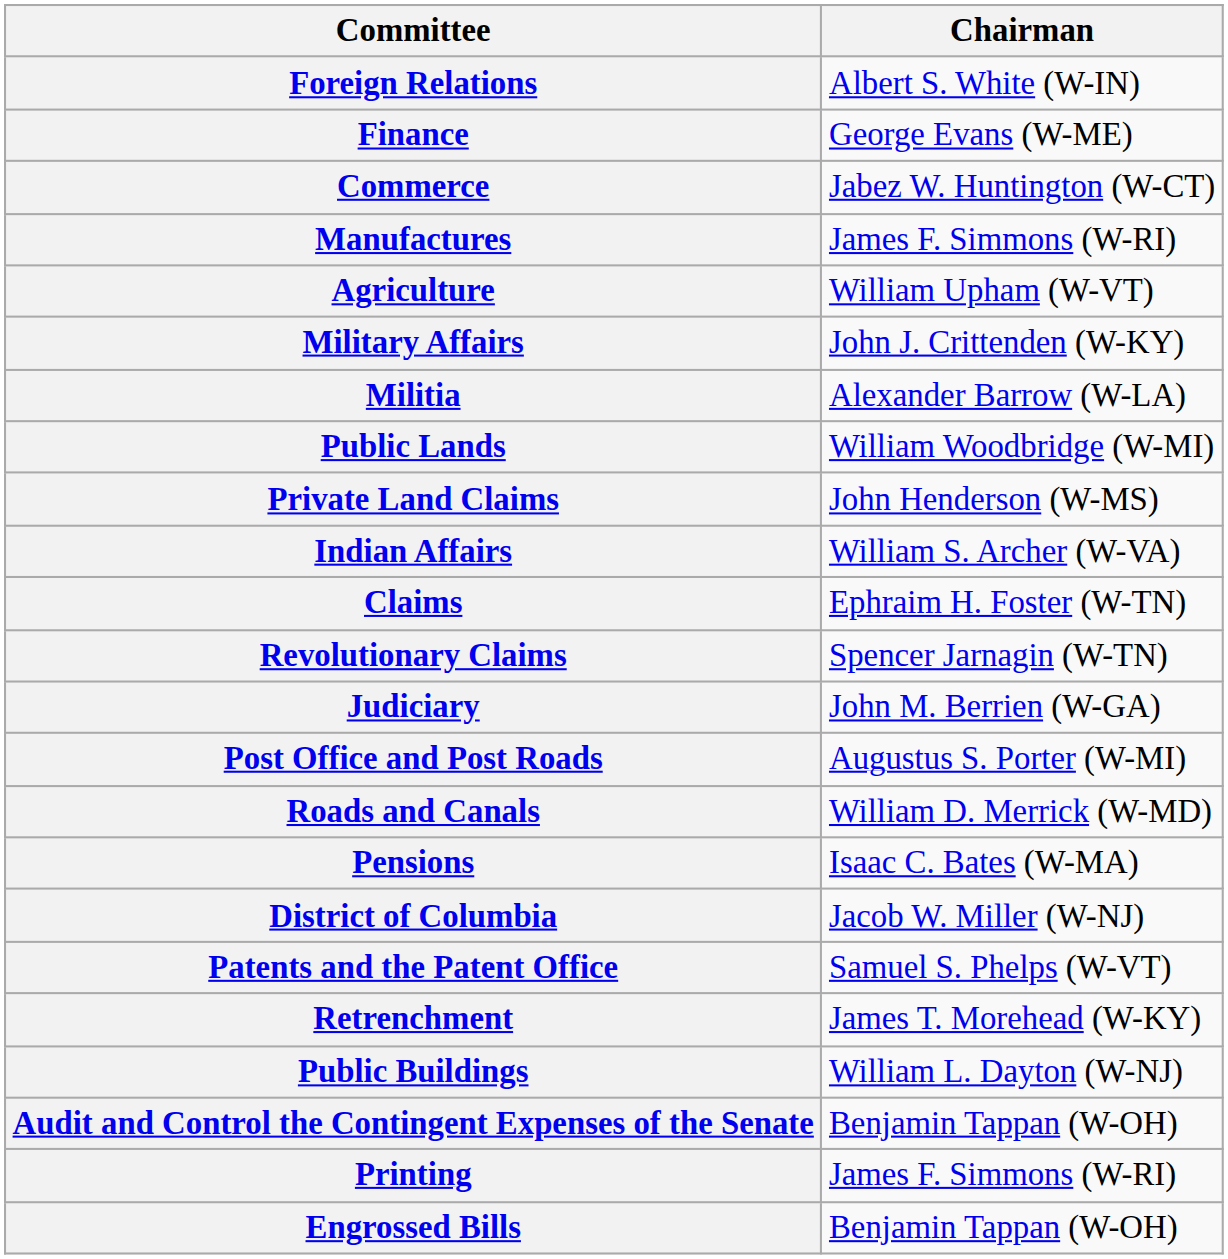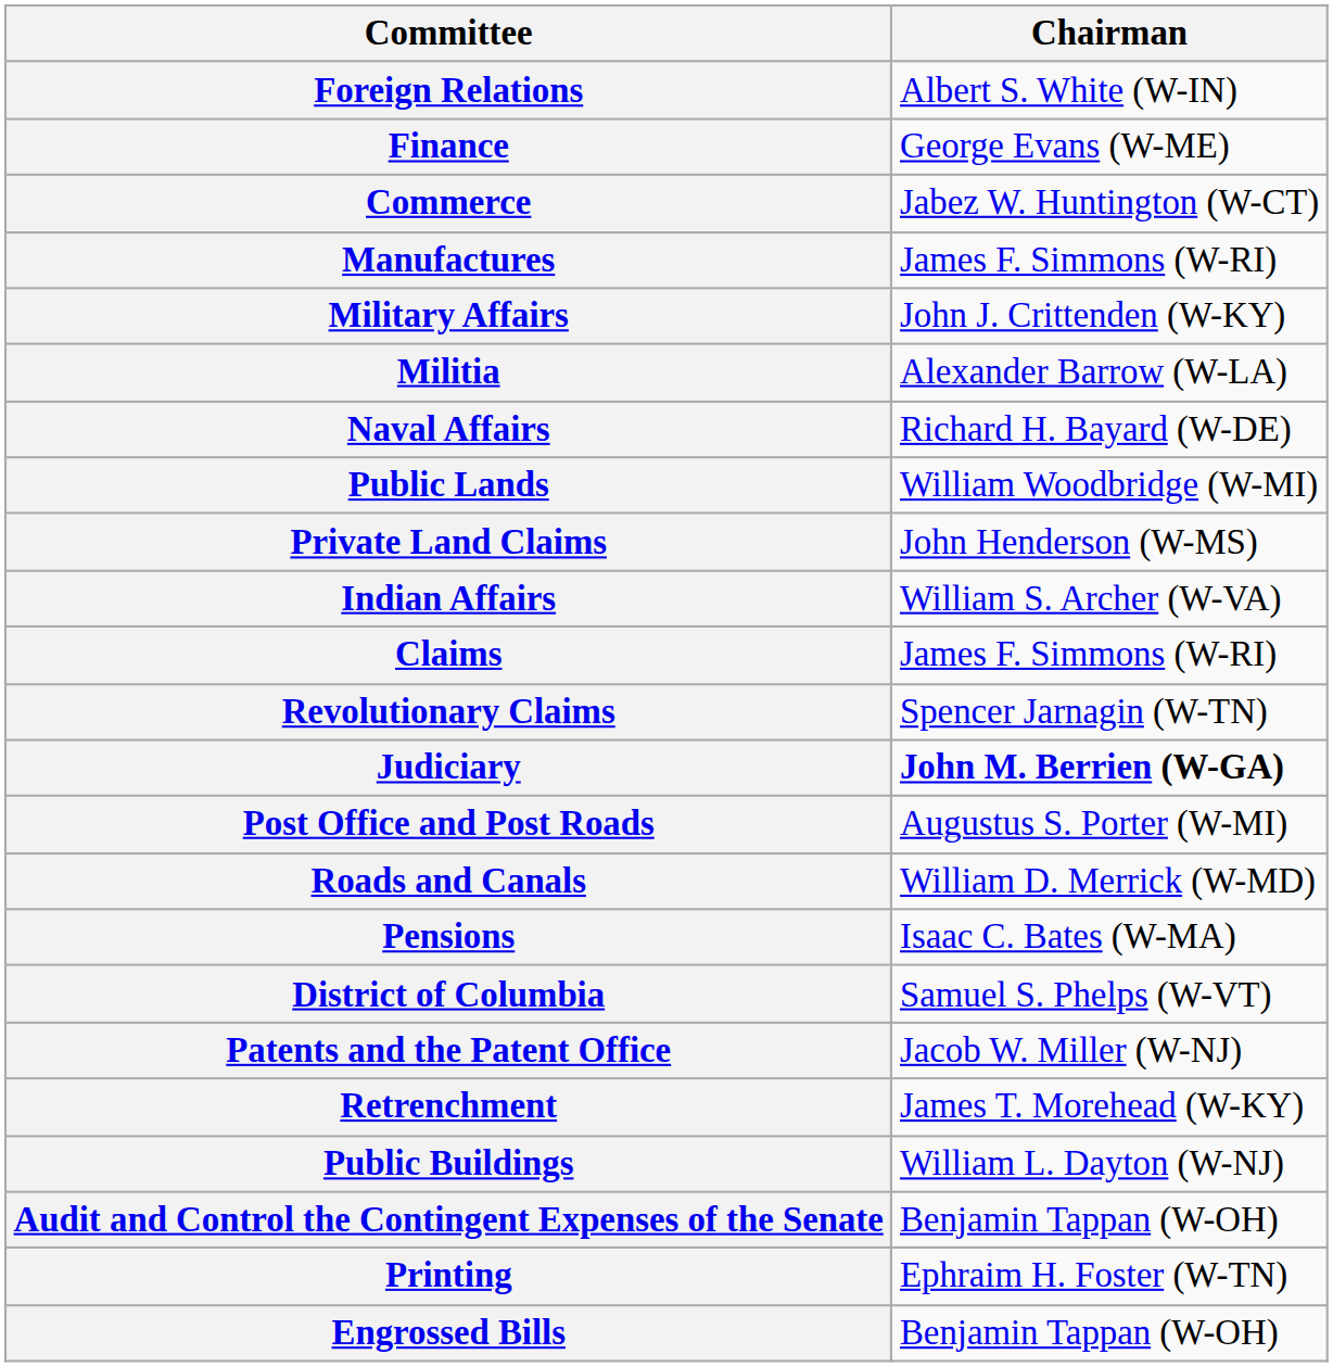 <table class="wikitable sortable plainrowheaders">
 <tr>
 <th>Committee</th>
 <th>Chairman</th>
 </tr>
 <tr>
 <th><a href='#'>Foreign Relations</a></th>
 <td><a href='#'>Albert S. White</a> (W-IN)</td>
 </tr>
 <tr>
 <th><a href='#'>Finance</a></th>
 <td><a href='#'>George Evans</a> (W-ME)</td>
 </tr>
 <tr>
 <th><a href='#'>Commerce</a></th>
 <td><a href='#'>Jabez W. Huntington</a> (W-CT)</td>
 </tr>
 <tr>
 <th><a href='#'>Manufactures</a></th>
 <td><a href='#'>James F. Simmons</a> (W-RI)</td>
 </tr>
 <tr>
-<th><a href='#'>Agriculture</a></th>
-<td><a href='#'>William Upham</a> (W-VT)</td>
-</tr>
-<tr>
 <th><a href='#'>Military Affairs</a></th>
 <td><a href='#'>John J. Crittenden</a> (W-KY)</td>
 </tr>
 <tr>
 <th><a href='#'>Militia</a></th>
 <td><a href='#'>Alexander Barrow</a> (W-LA)</td>
+</tr>
+<tr>
+<th><a href='#'>Naval Affairs</a></th>
+<td><a href='#'>Richard H. Bayard</a> (W-DE)</td>
 </tr>
 <tr>
 <th><a href='#'>Public Lands</a></th>
 <td><a href='#'>William Woodbridge</a> (W-MI)</td>
 </tr>
 <tr>
 <th><a href='#'>Private Land Claims</a></th>
 <td><a href='#'>John Henderson</a> (W-MS)</td>
 </tr>
 <tr>
 <th><a href='#'>Indian Affairs</a></th>
 <td><a href='#'>William S. Archer</a> (W-VA)</td>
 </tr>
 <tr>
 <th><a href='#'>Claims</a></th>
-<td><a href='#'>Ephraim H. Foster</a> (W-TN)</td>
+<td><a href='#'>James F. Simmons</a> (W-RI)</td>
 </tr>
 <tr>
 <th><a href='#'>Revolutionary Claims</a></th>
 <td><a href='#'>Spencer Jarnagin</a> (W-TN)</td>
 </tr>
 <tr>
 <th><a href='#'>Judiciary</a></th>
-<td><a href='#'>John M. Berrien</a> (W-GA)</td>
+<td><strong><a href='#'>John M. Berrien</a> (W-GA)</strong></td>
 </tr>
 <tr>
 <th><a href='#'>Post Office and Post Roads</a></th>
 <td><a href='#'>Augustus S. Porter</a> (W-MI)</td>
 </tr>
 <tr>
 <th><a href='#'>Roads and Canals</a></th>
 <td><a href='#'>William D. Merrick</a> (W-MD)</td>
 </tr>
 <tr>
 <th><a href='#'>Pensions</a></th>
 <td><a href='#'>Isaac C. Bates</a> (W-MA)</td>
 </tr>
 <tr>
 <th><a href='#'>District of Columbia</a></th>
-<td><a href='#'>Jacob W. Miller</a> (W-NJ)</td>
+<td><a href='#'>Samuel S. Phelps</a> (W-VT)</td>
 </tr>
 <tr>
 <th><a href='#'>Patents and the Patent Office</a></th>
-<td><a href='#'>Samuel S. Phelps</a> (W-VT)</td>
+<td><a href='#'>Jacob W. Miller</a> (W-NJ)</td>
 </tr>
 <tr>
 <th><a href='#'>Retrenchment</a></th>
 <td><a href='#'>James T. Morehead</a> (W-KY)</td>
 </tr>
 <tr>
 <th><a href='#'>Public Buildings</a></th>
 <td><a href='#'>William L. Dayton</a> (W-NJ)</td>
 </tr>
 <tr>
 <th><a href='#'>Audit and Control the Contingent Expenses of the Senate</a></th>
 <td><a href='#'>Benjamin Tappan</a> (W-OH)</td>
 </tr>
 <tr>
 <th><a href='#'>Printing</a></th>
-<td><a href='#'>James F. Simmons</a> (W-RI)</td>
+<td><a href='#'>Ephraim H. Foster</a> (W-TN)</td>
 </tr>
 <tr>
 <th><a href='#'>Engrossed Bills</a></th>
 <td><a href='#'>Benjamin Tappan</a> (W-OH)</td>
 </tr>
 </table>
